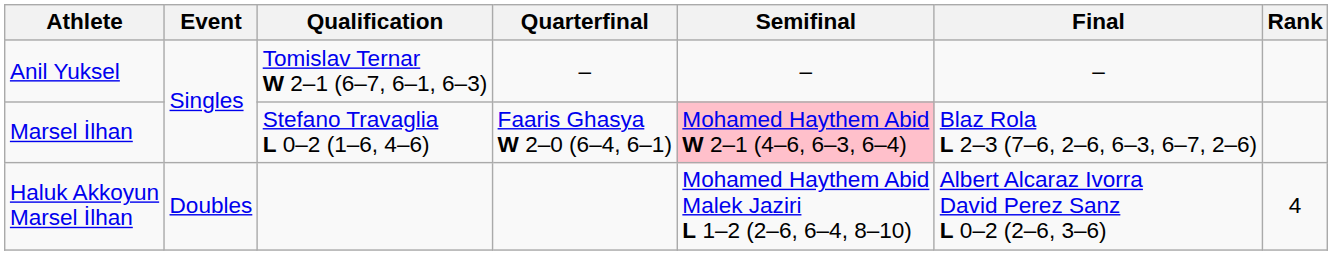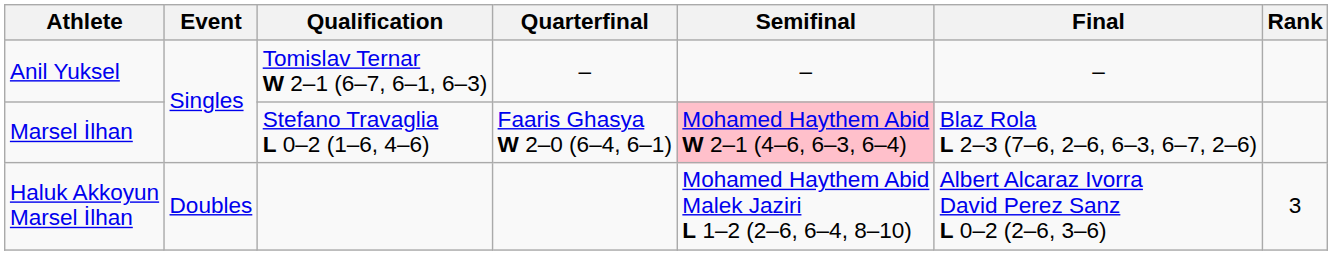 <table class="wikitable">
 <tr>
 <th>Athlete</th>
 <th>Event</th>
 <th>Qualification</th>
 <th>Quarterfinal</th>
 <th>Semifinal</th>
 <th>Final</th>
 <th>Rank</th>
 </tr>
 <tr>
 <td><a href='#'>Anil Yuksel</a></td>
 <td rowspan=2><a href='#'>Singles</a></td>
 <td> <a href='#'>Tomislav Ternar</a> <br> <strong>W</strong> 2–1 (6–7, 6–1, 6–3)</td>
 <td align=center>–</td>
 <td align=center>–</td>
 <td align=center>–</td>
 <td></td>
 </tr>
 <tr>
 <td><a href='#'>Marsel İlhan</a></td>
 <td> <a href='#'>Stefano Travaglia</a> <br> <strong>L</strong> 0–2 (1–6, 4–6)</td>
 <td> <a href='#'>Faaris Ghasya</a> <br> <strong>W</strong> 2–0 (6–4, 6–1)</td>
 <td style="background: pink;"> <a href='#'>Mohamed Haythem Abid</a> <br> <strong>W</strong> 2–1 (4–6, 6–3, 6–4)</td>
 <td> <a href='#'>Blaz Rola</a> <br> <strong>L</strong> 2–3 (7–6, 2–6, 6–3, 6–7, 2–6)</td>
 <td align=center></td>
 </tr>
 <tr>
 <td><a href='#'>Haluk Akkoyun</a> <br> <a href='#'>Marsel İlhan</a></td>
 <td><a href='#'>Doubles</a></td>
 <td></td>
 <td></td>
 <td> <a href='#'>Mohamed Haythem Abid</a> <br> <a href='#'>Malek Jaziri</a> <br> <strong>L</strong> 1–2 (2–6, 6–4, 8–10)</td>
 <td> <a href='#'>Albert Alcaraz Ivorra</a> <br> <a href='#'>David Perez Sanz</a> <br> <strong>L</strong> 0–2 (2–6, 3–6)</td>
-<td align=center>4</td>
+<td align=center>3</td>
 </tr>
 </table>
